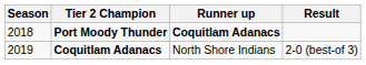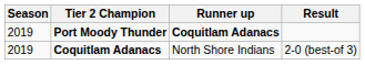 <table class="wikitable">
 <tr>
 <th>Season</th>
 <th>Tier 2 Champion</th>
 <th>Runner up</th>
 <th>Result</th>
 </tr>
 <tr>
-<td>2018</td>
+<td>2019</td>
 <td><strong>Port Moody Thunder</strong></td>
 <td><strong>Coquitlam Adanacs</strong></td>
 <td></td>
 </tr>
 <tr>
 <td>2019</td>
 <td><strong>Coquitlam Adanacs</strong></td>
 <td>North Shore Indians</td>
 <td>2-0 (best-of 3)</td>
 </tr>
 </table>
